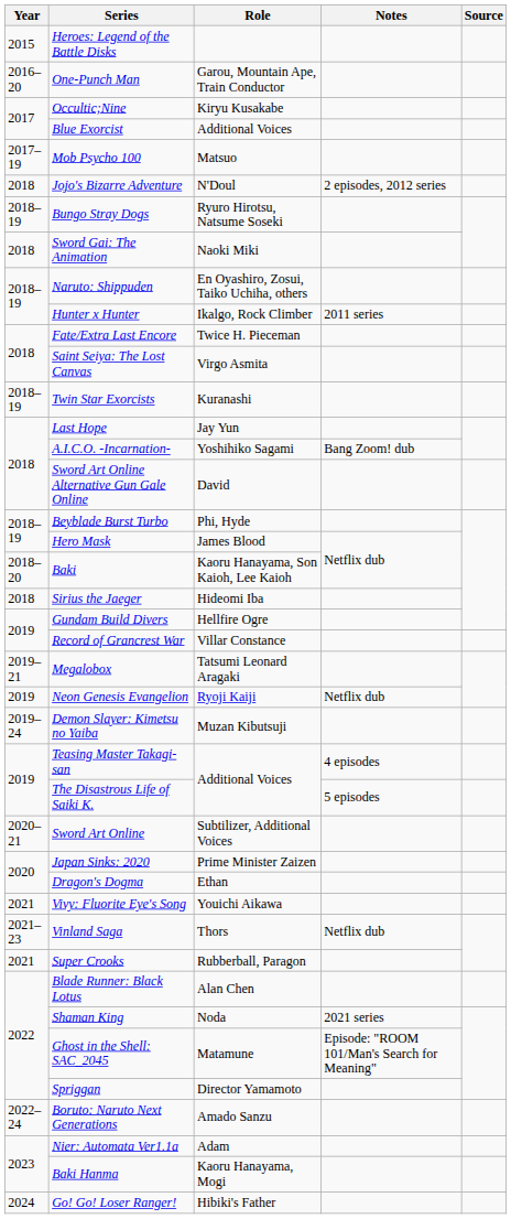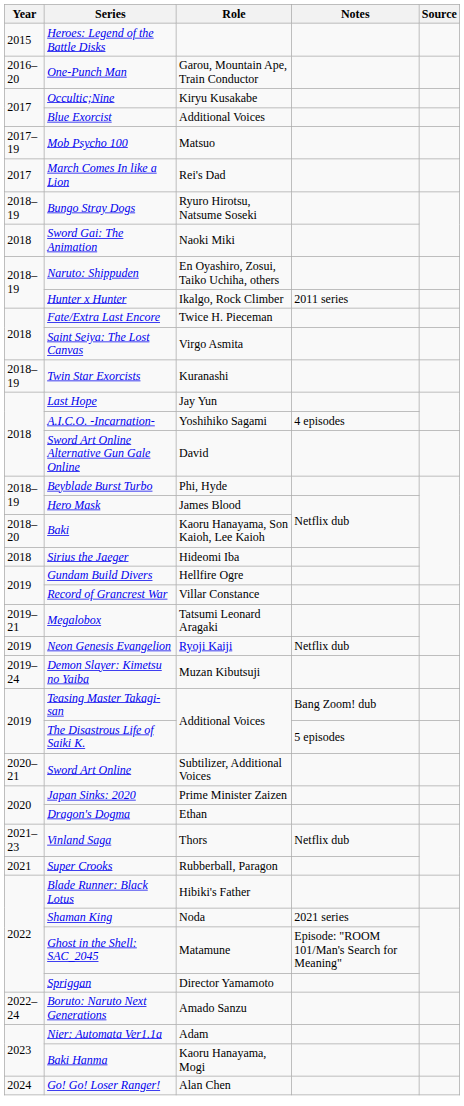 <table class="wikitable">
 <tr>
 <th>Year</th>
 <th>Series</th>
 <th>Role</th>
 <th>Notes</th>
 <th>Source</th>
 </tr>
 <tr>
 <td>2015</td>
 <td><em><a href='#'>Heroes: Legend of the Battle Disks</a></em></td>
 <td></td>
 <td></td>
 <td></td>
 </tr>
 <tr>
 <td>2016–20</td>
 <td><em><a href='#'>One-Punch Man</a></em></td>
 <td>Garou, Mountain Ape, Train Conductor</td>
 <td></td>
 <td></td>
 </tr>
 <tr>
 <td rowspan="2">2017</td>
 <td><em><a href='#'>Occultic;Nine</a></em></td>
 <td>Kiryu Kusakabe</td>
 <td></td>
 <td></td>
 </tr>
 <tr>
 <td><em><a href='#'>Blue Exorcist</a></em></td>
 <td>Additional Voices</td>
 <td></td>
 <td></td>
 </tr>
 <tr>
 <td>2017–19</td>
 <td><em><a href='#'>Mob Psycho 100</a></em></td>
 <td>Matsuo</td>
 <td></td>
 <td></td>
 </tr>
 <tr>
-<td>2018</td>
-<td><a href='#'><em>Jojo's Bizarre Adventure</em></a></td>
-<td>N'Doul</td>
-<td>2 episodes, 2012 series</td>
+<td>2017</td>
+<td><em><a href='#'>March Comes In like a Lion</a></em></td>
+<td>Rei's Dad</td>
+<td></td>
 <td></td>
 </tr>
 <tr>
 <td>2018–19</td>
 <td><em><a href='#'>Bungo Stray Dogs</a></em></td>
 <td>Ryuro Hirotsu, Natsume Soseki</td>
 <td></td>
 <td rowspan="2"></td>
 </tr>
 <tr>
 <td>2018</td>
 <td><em><a href='#'>Sword Gai: The Animation</a></em></td>
 <td>Naoki Miki</td>
 <td></td>
 </tr>
 <tr>
 <td rowspan="2">2018–19</td>
 <td><em><a href='#'>Naruto: Shippuden</a></em></td>
 <td>En Oyashiro, Zosui, Taiko Uchiha, others</td>
 <td></td>
 <td></td>
 </tr>
 <tr>
 <td><em><a href='#'>Hunter x Hunter</a></em></td>
 <td>Ikalgo, Rock Climber</td>
 <td>2011 series</td>
 <td></td>
 </tr>
 <tr>
 <td rowspan="2">2018</td>
 <td><em><a href='#'>Fate/Extra Last Encore</a></em></td>
 <td>Twice H. Pieceman</td>
 <td></td>
 <td></td>
 </tr>
 <tr>
 <td><em><a href='#'>Saint Seiya: The Lost Canvas</a></em></td>
 <td>Virgo Asmita</td>
 <td></td>
 <td></td>
 </tr>
 <tr>
 <td>2018–19</td>
 <td><em><a href='#'>Twin Star Exorcists</a></em></td>
 <td>Kuranashi</td>
 <td></td>
 <td></td>
 </tr>
 <tr>
 <td rowspan="3">2018</td>
 <td><em><a href='#'>Last Hope</a></em></td>
 <td>Jay Yun</td>
 <td></td>
 <td rowspan="2"></td>
 </tr>
 <tr>
 <td><em><a href='#'>A.I.C.O. -Incarnation-</a></em></td>
 <td>Yoshihiko Sagami</td>
-<td>Bang Zoom! dub</td>
+<td>4 episodes</td>
 </tr>
 <tr>
 <td><em><a href='#'>Sword Art Online Alternative Gun Gale Online</a></em></td>
 <td>David</td>
 <td></td>
 <td></td>
 </tr>
 <tr>
 <td rowspan="2">2018–19</td>
 <td><em><a href='#'>Beyblade Burst Turbo</a></em></td>
 <td>Phi, Hyde</td>
 <td></td>
 <td rowspan="5"></td>
 </tr>
 <tr>
 <td><em><a href='#'>Hero Mask</a></em></td>
 <td>James Blood</td>
 <td rowspan="2">Netflix dub</td>
 </tr>
 <tr>
 <td>2018–20</td>
 <td><em><a href='#'>Baki</a></em></td>
 <td>Kaoru Hanayama, Son Kaioh, Lee Kaioh</td>
 </tr>
 <tr>
 <td>2018</td>
 <td><em><a href='#'>Sirius the Jaeger</a></em></td>
 <td>Hideomi Iba</td>
 <td></td>
 </tr>
 <tr>
 <td rowspan="2">2019</td>
 <td><em><a href='#'>Gundam Build Divers</a></em></td>
 <td>Hellfire Ogre</td>
 <td></td>
 </tr>
 <tr>
 <td><em><a href='#'>Record of Grancrest War</a></em></td>
 <td>Villar Constance</td>
 <td></td>
 <td></td>
 </tr>
 <tr>
 <td>2019–21</td>
 <td><em><a href='#'>Megalobox</a></em></td>
 <td>Tatsumi Leonard Aragaki</td>
 <td></td>
 <td rowspan="2"></td>
 </tr>
 <tr>
 <td>2019</td>
 <td><em><a href='#'>Neon Genesis Evangelion</a></em></td>
 <td><a href='#'>Ryoji Kaiji</a></td>
 <td>Netflix dub</td>
 </tr>
 <tr>
 <td>2019–24</td>
 <td><em><a href='#'>Demon Slayer: Kimetsu no Yaiba</a></em></td>
 <td>Muzan Kibutsuji</td>
 <td></td>
 <td></td>
 </tr>
 <tr>
 <td rowspan="2">2019</td>
 <td><em><a href='#'>Teasing Master Takagi-san</a></em></td>
 <td rowspan="2">Additional Voices</td>
-<td>4 episodes</td>
+<td>Bang Zoom! dub</td>
 <td></td>
 </tr>
 <tr>
 <td><em><a href='#'>The Disastrous Life of Saiki K.</a></em></td>
 <td>5 episodes</td>
 <td></td>
 </tr>
 <tr>
 <td>2020–21</td>
 <td><em><a href='#'>Sword Art Online</a></em></td>
 <td>Subtilizer, Additional Voices</td>
 <td></td>
 <td></td>
 </tr>
 <tr>
 <td rowspan="2">2020</td>
 <td><em><a href='#'>Japan Sinks: 2020</a></em></td>
 <td>Prime Minister Zaizen</td>
 <td></td>
 <td></td>
 </tr>
 <tr>
 <td><em><a href='#'>Dragon's Dogma</a></em></td>
 <td>Ethan</td>
 <td></td>
 <td></td>
 </tr>
 <tr>
-<td>2021</td>
-<td><em><a href='#'>Vivy: Fluorite Eye's Song</a></em></td>
-<td>Youichi Aikawa</td>
-<td></td>
-<td></td>
-</tr>
-<tr>
 <td>2021–23</td>
 <td><em><a href='#'>Vinland Saga</a></em></td>
 <td>Thors</td>
 <td>Netflix dub</td>
 <td rowspan="2"></td>
 </tr>
 <tr>
 <td>2021</td>
 <td><em><a href='#'>Super Crooks</a></em></td>
 <td>Rubberball, Paragon</td>
 <td></td>
 </tr>
 <tr>
 <td rowspan="4">2022</td>
 <td><em><a href='#'>Blade Runner: Black Lotus</a></em></td>
-<td>Alan Chen</td>
+<td>Hibiki's Father</td>
 <td></td>
 <td></td>
 </tr>
 <tr>
 <td><em><a href='#'>Shaman King</a></em></td>
 <td>Noda</td>
 <td>2021 series</td>
 <td rowspan="3"></td>
 </tr>
 <tr>
 <td><em><a href='#'>Ghost in the Shell: SAC_2045</a></em></td>
 <td>Matamune</td>
 <td>Episode: "ROOM 101/Man's Search for Meaning"</td>
 </tr>
 <tr>
 <td><em><a href='#'>Spriggan</a></em></td>
 <td>Director Yamamoto</td>
 <td></td>
 </tr>
 <tr>
 <td>2022–24</td>
 <td><em><a href='#'>Boruto: Naruto Next Generations</a></em></td>
 <td>Amado Sanzu</td>
 <td></td>
 <td></td>
 </tr>
 <tr>
 <td rowspan="2">2023</td>
 <td><em><a href='#'>Nier: Automata Ver1.1a</a></em></td>
 <td>Adam</td>
 <td></td>
 <td></td>
 </tr>
 <tr>
 <td><em><a href='#'>Baki Hanma</a></em></td>
 <td>Kaoru Hanayama, Mogi</td>
 <td></td>
 <td></td>
 </tr>
 <tr>
 <td>2024</td>
 <td><em><a href='#'>Go! Go! Loser Ranger!</a></em></td>
-<td>Hibiki's Father</td>
+<td>Alan Chen</td>
 <td></td>
 <td></td>
 </tr>
 </table>
